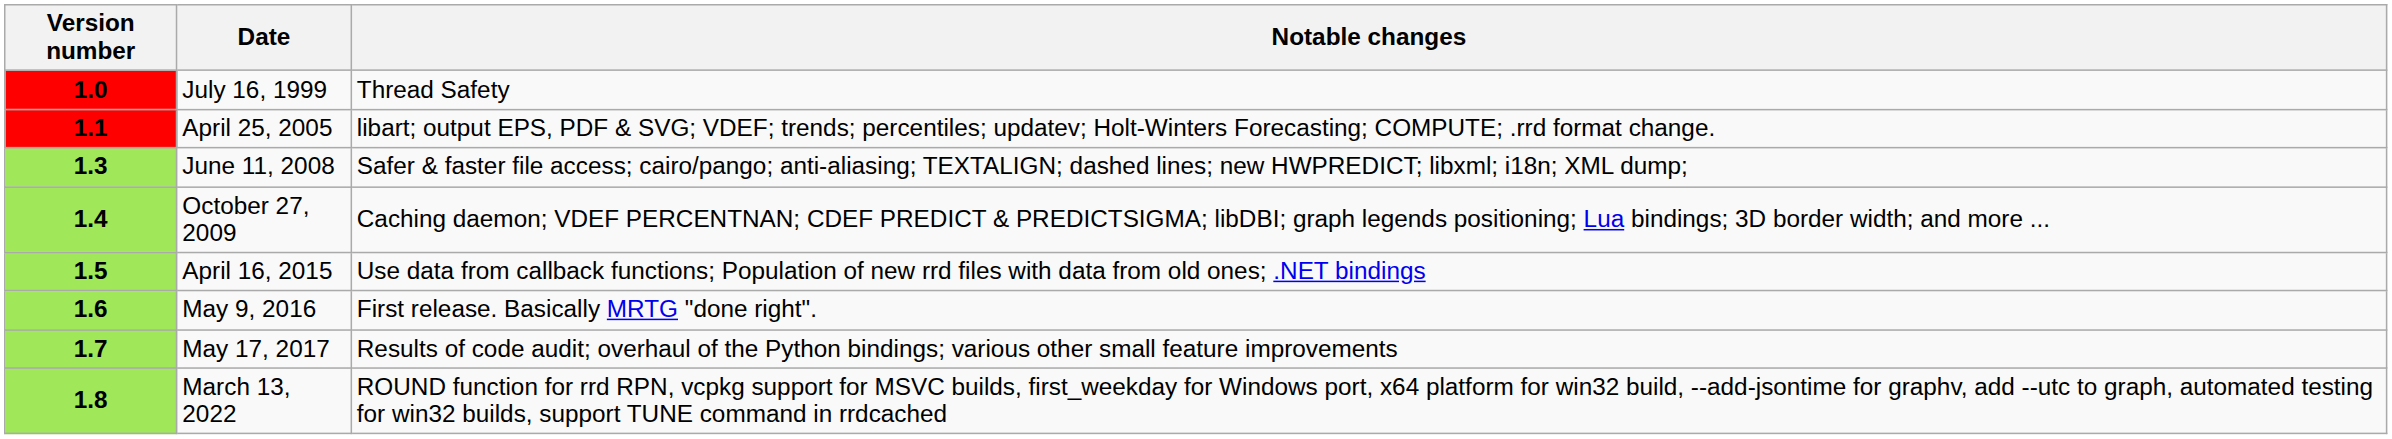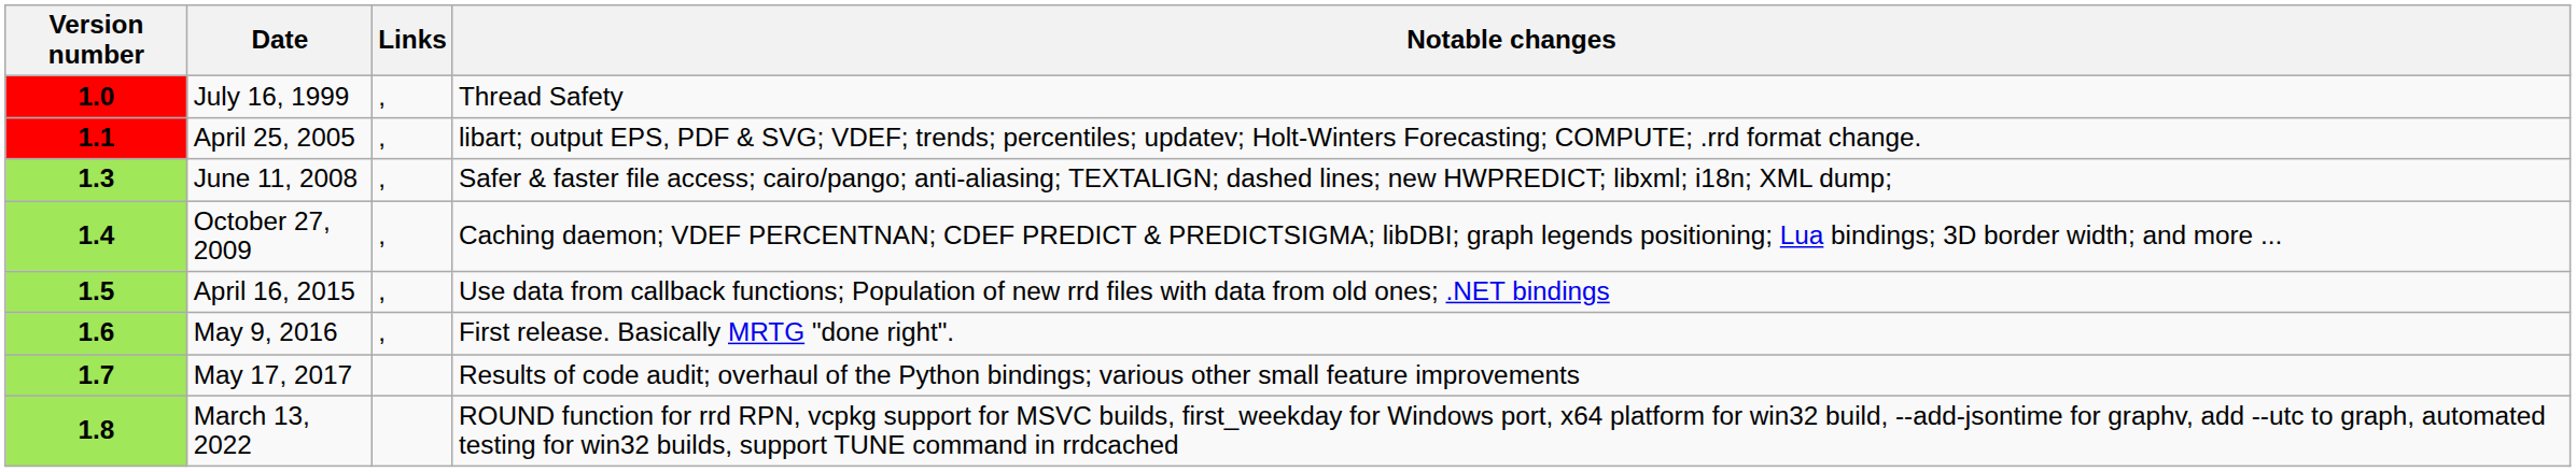 <table class="wikitable" style="clear:both;">
 <tr>
 <th>Version number</th>
 <th>Date</th>
+<th>Links</th>
 <th>Notable changes</th>
 </tr>
 <tr>
 <th style="background:red;">1.0</th>
 <td>July 16, 1999</td>
+<td>, </td>
 <td>Thread Safety</td>
 </tr>
 <tr>
 <th style="background:red;">1.1</th>
 <td>April 25, 2005</td>
+<td>, </td>
 <td>libart; output EPS, PDF & SVG; VDEF; trends; percentiles; updatev; Holt-Winters Forecasting; COMPUTE; .rrd format change.</td>
 </tr>
 <tr>
 <th style="background:#a0e75a;">1.3</th>
 <td>June 11, 2008</td>
+<td>, </td>
 <td>Safer & faster file access; cairo/pango; anti-aliasing; TEXTALIGN; dashed lines; new HWPREDICT; libxml; i18n; XML dump;</td>
 </tr>
 <tr>
 <th style="background:#a0e75a;">1.4</th>
 <td>October 27, 2009</td>
+<td>, </td>
 <td>Caching daemon; VDEF PERCENTNAN; CDEF PREDICT & PREDICTSIGMA; libDBI; graph legends positioning; <a href='#'>Lua</a> bindings; 3D border width; and more ...</td>
 </tr>
 <tr>
 <th style="background:#a0e75a;">1.5</th>
 <td>April 16, 2015</td>
+<td>, </td>
 <td>Use data from callback functions; Population of new rrd files with data from old ones; <a href='#'>.NET bindings</a></td>
 </tr>
 <tr>
 <th style="background:#a0e75a;">1.6</th>
 <td>May 9, 2016</td>
+<td>, </td>
 <td>First release. Basically <a href='#'>MRTG</a> "done right".</td>
 </tr>
 <tr>
 <th style="background:#a0e75a;">1.7</th>
 <td>May 17, 2017</td>
+<td></td>
 <td>Results of code audit; overhaul of the Python bindings; various other small feature improvements</td>
 </tr>
 <tr>
 <th style="background:#a0e75a;">1.8</th>
 <td>March 13, 2022</td>
+<td></td>
 <td>ROUND function for rrd RPN, vcpkg support for MSVC builds, first_weekday for Windows port, x64 platform for win32 build, --add-jsontime for graphv, add --utc to graph, automated testing for win32 builds, support TUNE command in rrdcached</td>
 </tr>
 </table>
